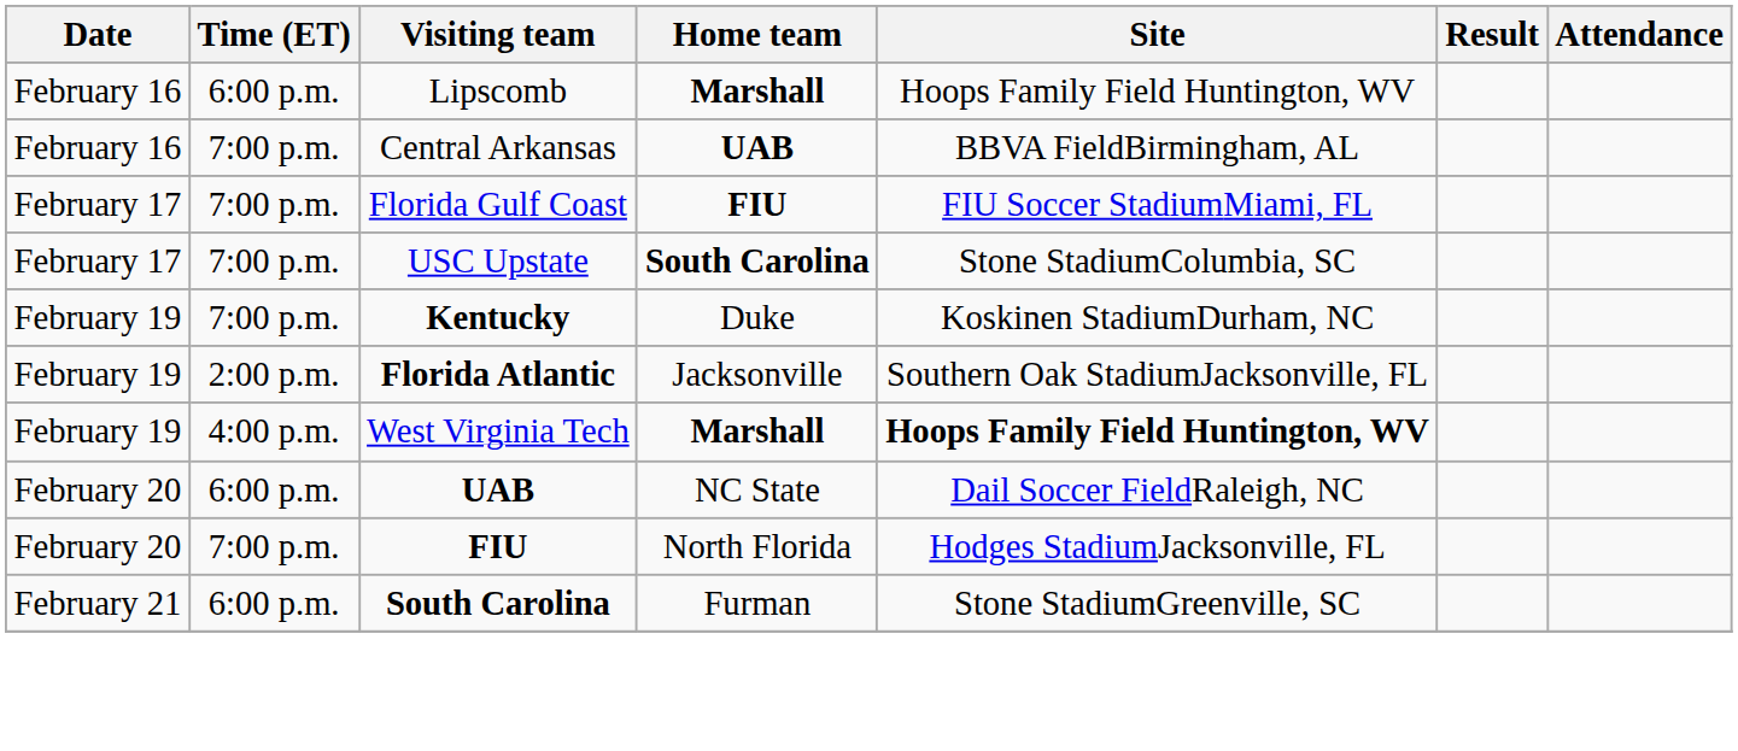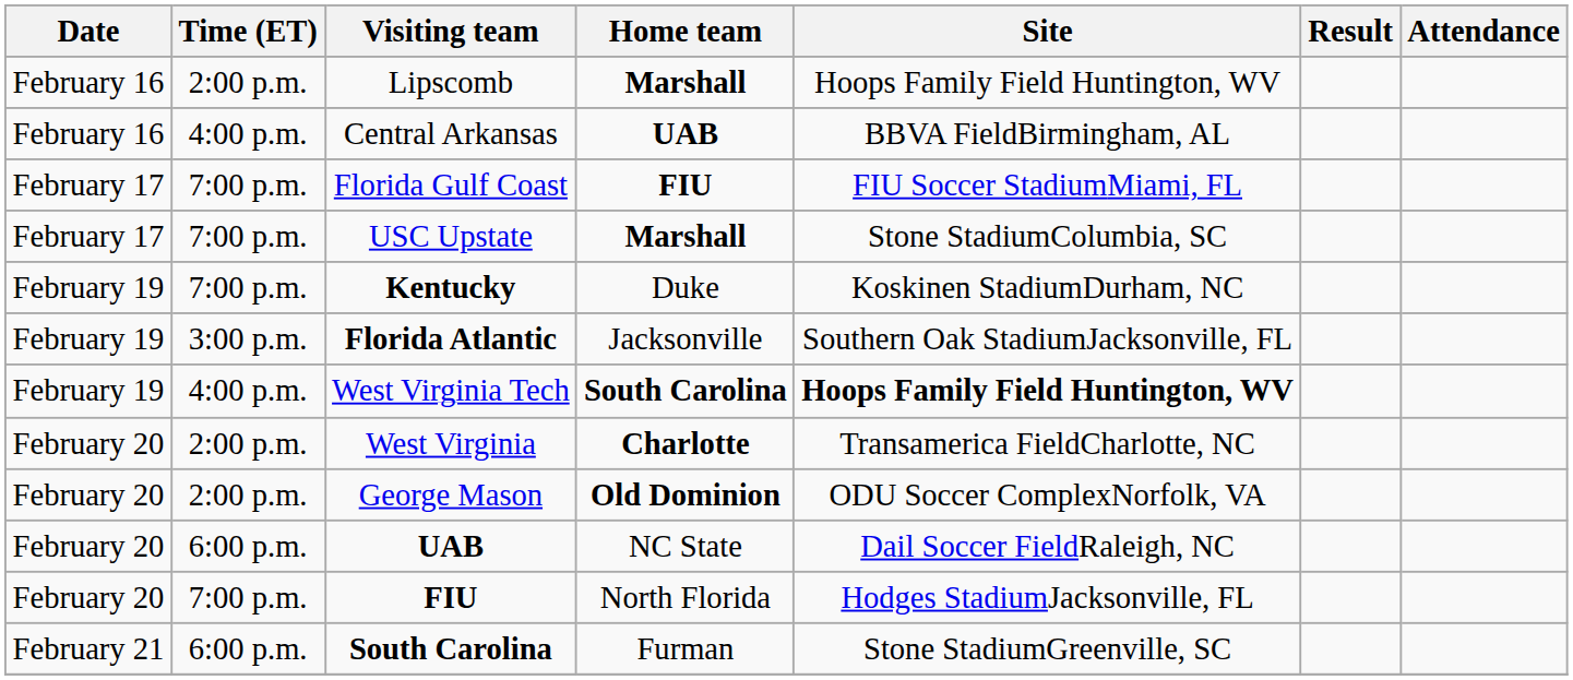 <table class="wikitable" style="font-size:95%; text-align: center;">
 <tr>
 <th>Date</th>
 <th>Time (ET)</th>
 <th>Visiting team</th>
 <th>Home team</th>
 <th>Site</th>
 <th>Result</th>
 <th>Attendance</th>
 </tr>
 <tr>
 <td>February 16</td>
-<td>6:00 p.m.</td>
+<td>2:00 p.m.</td>
 <td>Lipscomb</td>
 <td><strong>Marshall</strong></td>
 <td>Hoops Family Field Huntington, WV</td>
 <td></td>
 <td></td>
 </tr>
 <tr>
 <td>February 16</td>
-<td>7:00 p.m.</td>
+<td>4:00 p.m.</td>
 <td>Central Arkansas</td>
 <td><strong>UAB</strong></td>
 <td>BBVA FieldBirmingham, AL</td>
 <td></td>
 <td></td>
 </tr>
 <tr>
 <td>February 17</td>
 <td>7:00 p.m.</td>
 <td><a href='#'>Florida Gulf Coast</a></td>
 <td><strong>FIU</strong></td>
 <td><a href='#'>FIU Soccer Stadium</a><a href='#'>Miami, FL</a></td>
 <td></td>
 <td></td>
 </tr>
 <tr>
 <td>February 17</td>
 <td>7:00 p.m.</td>
 <td><a href='#'>USC Upstate</a></td>
-<td><strong>South Carolina</strong></td>
+<td><strong>Marshall</strong></td>
 <td>Stone StadiumColumbia, SC</td>
 <td></td>
 <td></td>
 </tr>
 <tr>
 <td>February 19</td>
 <td>7:00 p.m.</td>
 <td><strong>Kentucky</strong></td>
 <td>Duke</td>
 <td>Koskinen StadiumDurham, NC</td>
 <td></td>
 <td></td>
 </tr>
 <tr>
 <td>February 19</td>
-<td>2:00 p.m.</td>
+<td>3:00 p.m.</td>
 <td><strong>Florida Atlantic</strong></td>
 <td>Jacksonville</td>
 <td>Southern Oak StadiumJacksonville, FL</td>
 <td></td>
 <td></td>
 </tr>
 <tr>
 <td>February 19</td>
 <td>4:00 p.m.</td>
 <td><a href='#'>West Virginia Tech</a></td>
-<td><strong>Marshall</strong></td>
+<td><strong>South Carolina</strong></td>
 <td><strong>Hoops Family Field Huntington, WV</strong></td>
+<td></td>
+<td></td>
+</tr>
+<tr>
+<td>February 20</td>
+<td>2:00 p.m.</td>
+<td><a href='#'>West Virginia</a></td>
+<td><strong>Charlotte</strong></td>
+<td>Transamerica FieldCharlotte, NC</td>
+<td></td>
+<td></td>
+</tr>
+<tr>
+<td>February 20</td>
+<td>2:00 p.m.</td>
+<td><a href='#'>George Mason</a></td>
+<td><strong>Old Dominion</strong></td>
+<td>ODU Soccer ComplexNorfolk, VA</td>
 <td></td>
 <td></td>
 </tr>
 <tr>
 <td>February 20</td>
 <td>6:00 p.m.</td>
 <td><strong>UAB</strong></td>
 <td>NC State</td>
 <td><a href='#'>Dail Soccer Field</a>Raleigh, NC</td>
 <td></td>
 <td></td>
 </tr>
 <tr>
 <td>February 20</td>
 <td>7:00 p.m.</td>
 <td><strong>FIU</strong></td>
 <td>North Florida</td>
 <td><a href='#'>Hodges Stadium</a>Jacksonville, FL</td>
 <td></td>
 <td></td>
 </tr>
 <tr>
 <td>February 21</td>
 <td>6:00 p.m.</td>
 <td><strong>South Carolina</strong></td>
 <td>Furman</td>
 <td>Stone StadiumGreenville, SC</td>
 <td></td>
 <td></td>
 </tr>
 <tr>
 </tr>
 </table>
